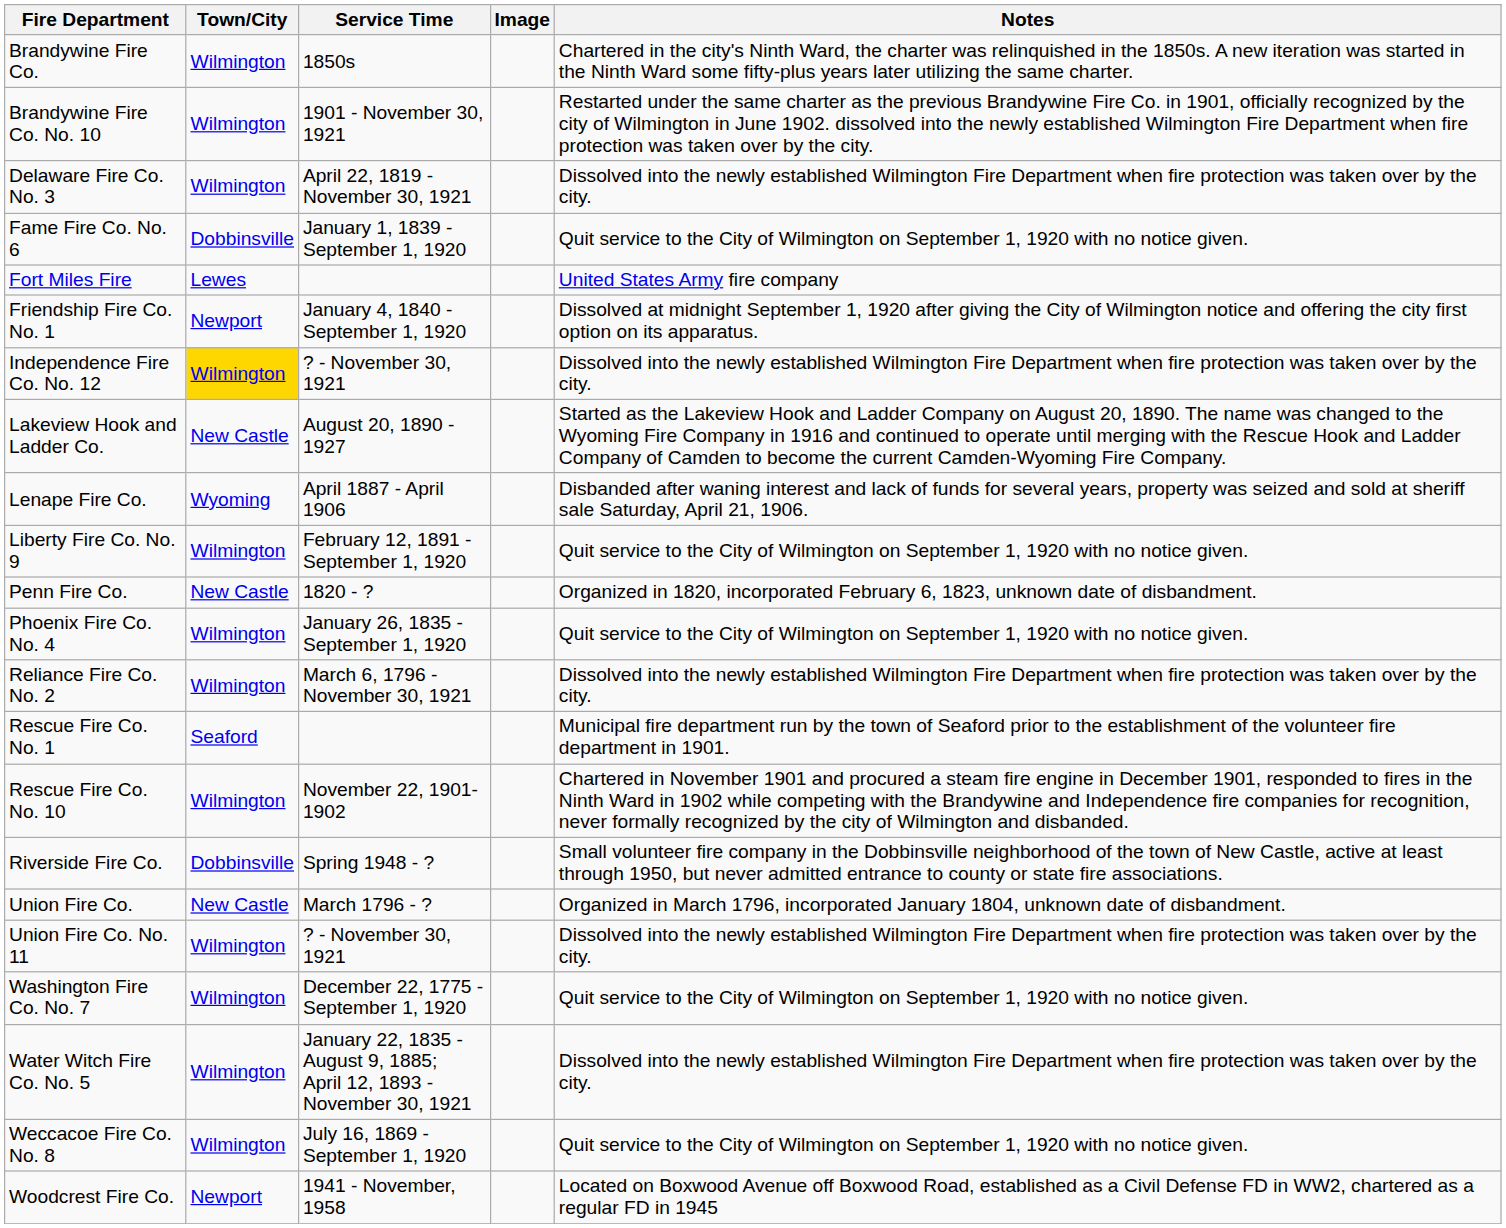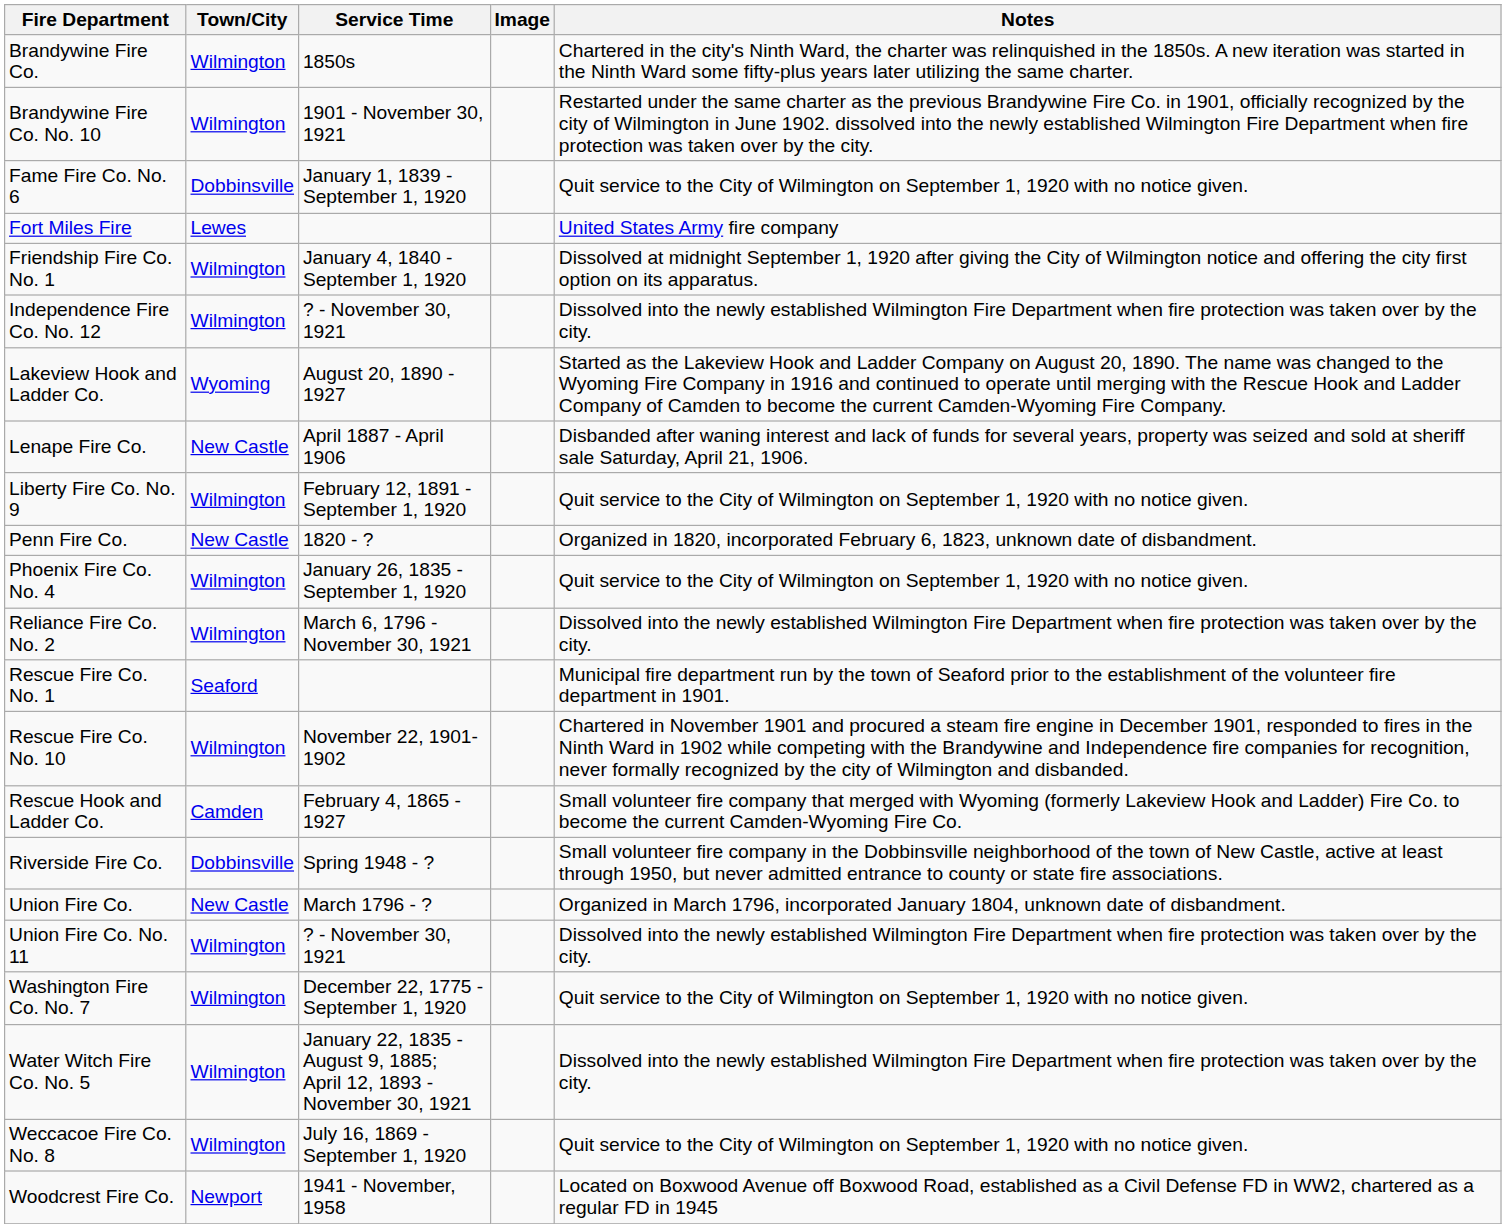 <table class="wikitable">
 <tr>
 <th>Fire Department</th>
 <th>Town/City</th>
 <th>Service Time</th>
 <th>Image</th>
 <th>Notes</th>
 </tr>
 <tr>
 <td>Brandywine Fire Co.</td>
 <td><a href='#'>Wilmington</a></td>
 <td>1850s</td>
 <td></td>
 <td>Chartered in the city's Ninth Ward, the charter was relinquished in the 1850s. A new iteration was started in the Ninth Ward some fifty-plus years later utilizing the same charter.</td>
 </tr>
 <tr>
 <td>Brandywine Fire Co. No. 10</td>
 <td><a href='#'>Wilmington</a></td>
 <td>1901 - November 30, 1921</td>
 <td></td>
 <td>Restarted under the same charter as the previous Brandywine Fire Co. in 1901, officially recognized by the city of Wilmington in June 1902. dissolved into the newly established Wilmington Fire Department when fire protection was taken over by the city.</td>
 </tr>
 <tr>
-<td>Delaware Fire Co. No. 3</td>
-<td><a href='#'>Wilmington</a></td>
-<td>April 22, 1819 - November 30, 1921</td>
-<td></td>
-<td>Dissolved into the newly established Wilmington Fire Department when fire protection was taken over by the city.</td>
-</tr>
-<tr>
 <td>Fame Fire Co. No. 6</td>
 <td><a href='#'>Dobbinsville</a></td>
 <td>January 1, 1839 - September 1, 1920</td>
 <td></td>
 <td>Quit service to the City of Wilmington on September 1, 1920 with no notice given.</td>
 </tr>
 <tr>
 <td><a href='#'>Fort Miles Fire</a></td>
 <td><a href='#'>Lewes</a></td>
 <td></td>
 <td></td>
 <td><a href='#'>United States Army</a> fire company</td>
 </tr>
 <tr>
 <td>Friendship Fire Co. No. 1</td>
-<td><a href='#'>Newport</a></td>
+<td><a href='#'>Wilmington</a></td>
 <td>January 4, 1840 - September 1, 1920</td>
 <td></td>
 <td>Dissolved at midnight September 1, 1920 after giving the City of Wilmington notice and offering the city first option on its apparatus.</td>
 </tr>
 <tr>
 <td>Independence Fire Co. No. 12</td>
-<td style="background: gold;"><a href='#'>Wilmington</a></td>
+<td><a href='#'>Wilmington</a></td>
 <td>? - November 30, 1921</td>
 <td></td>
 <td>Dissolved into the newly established Wilmington Fire Department when fire protection was taken over by the city.</td>
 </tr>
 <tr>
 <td>Lakeview Hook and Ladder Co.</td>
-<td><a href='#'>New Castle</a></td>
+<td><a href='#'>Wyoming</a></td>
 <td>August 20, 1890 - 1927</td>
 <td></td>
 <td>Started as the Lakeview Hook and Ladder Company on August 20, 1890. The name was changed to the Wyoming Fire Company in 1916 and continued to operate until merging with the Rescue Hook and Ladder Company of Camden to become the current Camden-Wyoming Fire Company.</td>
 </tr>
 <tr>
 <td>Lenape Fire Co.</td>
-<td><a href='#'>Wyoming</a></td>
+<td><a href='#'>New Castle</a></td>
 <td>April 1887 - April 1906</td>
 <td></td>
 <td>Disbanded after waning interest and lack of funds for several years, property was seized and sold at sheriff sale Saturday, April 21, 1906.</td>
 </tr>
 <tr>
 <td>Liberty Fire Co. No. 9</td>
 <td><a href='#'>Wilmington</a></td>
 <td>February 12, 1891 - September 1, 1920</td>
 <td></td>
 <td>Quit service to the City of Wilmington on September 1, 1920 with no notice given.</td>
 </tr>
 <tr>
 <td>Penn Fire Co.</td>
 <td><a href='#'>New Castle</a></td>
 <td>1820 - ?</td>
 <td></td>
 <td>Organized in 1820, incorporated February 6, 1823, unknown date of disbandment.</td>
 </tr>
 <tr>
 <td>Phoenix Fire Co. No. 4</td>
 <td><a href='#'>Wilmington</a></td>
 <td>January 26, 1835 - September 1, 1920</td>
 <td></td>
 <td>Quit service to the City of Wilmington on September 1, 1920 with no notice given.</td>
 </tr>
 <tr>
 <td>Reliance Fire Co. No. 2</td>
 <td><a href='#'>Wilmington</a></td>
 <td>March 6, 1796 - November 30, 1921</td>
 <td></td>
 <td>Dissolved into the newly established Wilmington Fire Department when fire protection was taken over by the city.</td>
 </tr>
 <tr>
 <td>Rescue Fire Co. No. 1</td>
 <td><a href='#'>Seaford</a></td>
 <td></td>
 <td></td>
 <td>Municipal fire department run by the town of Seaford prior to the establishment of the volunteer fire department in 1901.</td>
 </tr>
 <tr>
 <td>Rescue Fire Co. No. 10</td>
 <td><a href='#'>Wilmington</a></td>
 <td>November 22, 1901- 1902</td>
 <td></td>
 <td>Chartered in November 1901 and procured a steam fire engine in December 1901, responded to fires in the Ninth Ward in 1902 while competing with the Brandywine and Independence fire companies for recognition, never formally recognized by the city of Wilmington and disbanded.</td>
+</tr>
+<tr>
+<td>Rescue Hook and Ladder Co.</td>
+<td><a href='#'>Camden</a></td>
+<td>February 4, 1865 - 1927</td>
+<td></td>
+<td>Small volunteer fire company that merged with Wyoming (formerly Lakeview Hook and Ladder) Fire Co. to become the current Camden-Wyoming Fire Co.</td>
 </tr>
 <tr>
 <td>Riverside Fire Co.</td>
 <td><a href='#'>Dobbinsville</a></td>
 <td>Spring 1948 - ?</td>
 <td></td>
 <td>Small volunteer fire company in the Dobbinsville neighborhood of the town of New Castle, active at least through 1950, but never admitted entrance to county or state fire associations.</td>
 </tr>
 <tr>
 <td>Union Fire Co.</td>
 <td><a href='#'>New Castle</a></td>
 <td>March 1796 - ?</td>
 <td></td>
 <td>Organized in March 1796, incorporated January 1804, unknown date of disbandment.</td>
 </tr>
 <tr>
 <td>Union Fire Co. No. 11</td>
 <td><a href='#'>Wilmington</a></td>
 <td>? - November 30, 1921</td>
 <td></td>
 <td>Dissolved into the newly established Wilmington Fire Department when fire protection was taken over by the city.</td>
 </tr>
 <tr>
 <td>Washington Fire Co. No. 7</td>
 <td><a href='#'>Wilmington</a></td>
 <td>December 22, 1775 - September 1, 1920</td>
 <td></td>
 <td>Quit service to the City of Wilmington on September 1, 1920 with no notice given.</td>
 </tr>
 <tr>
 <td>Water Witch Fire Co. No. 5</td>
 <td><a href='#'>Wilmington</a></td>
 <td>January 22, 1835 - August 9, 1885;<br>April 12, 1893 - November 30, 1921</td>
 <td></td>
 <td>Dissolved into the newly established Wilmington Fire Department when fire protection was taken over by the city.</td>
 </tr>
 <tr>
 <td>Weccacoe Fire Co. No. 8</td>
 <td><a href='#'>Wilmington</a></td>
 <td>July 16, 1869 - September 1, 1920</td>
 <td></td>
 <td>Quit service to the City of Wilmington on September 1, 1920 with no notice given.</td>
 </tr>
 <tr>
 <td>Woodcrest Fire Co.</td>
 <td><a href='#'>Newport</a></td>
 <td>1941 - November, 1958</td>
 <td></td>
 <td>Located on Boxwood Avenue off Boxwood Road, established as a Civil Defense FD in WW2, chartered as a regular FD in 1945</td>
 </tr>
 </table>
